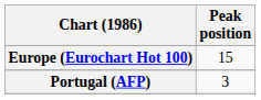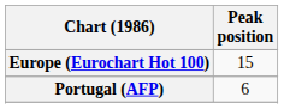 <table class="wikitable sortable plainrowheaders" style="text-align:center">
 <tr>
 <th>Chart (1986)</th>
 <th>Peak<br>position</th>
 </tr>
 <tr>
 </tr>
 <tr>
 </tr>
 <tr>
 <th scope="row">Europe (<a href='#'>Eurochart Hot 100</a>)</th>
 <td>15</td>
 </tr>
 <tr>
 </tr>
 <tr>
 </tr>
 <tr>
 </tr>
 <tr>
 <th scope="row">Portugal (<a href='#'>AFP</a>)</th>
-<td>3</td>
+<td>6</td>
 </tr>
 <tr>
 </tr>
 <tr>
 </tr>
 <tr>
 </tr>
 </table>
